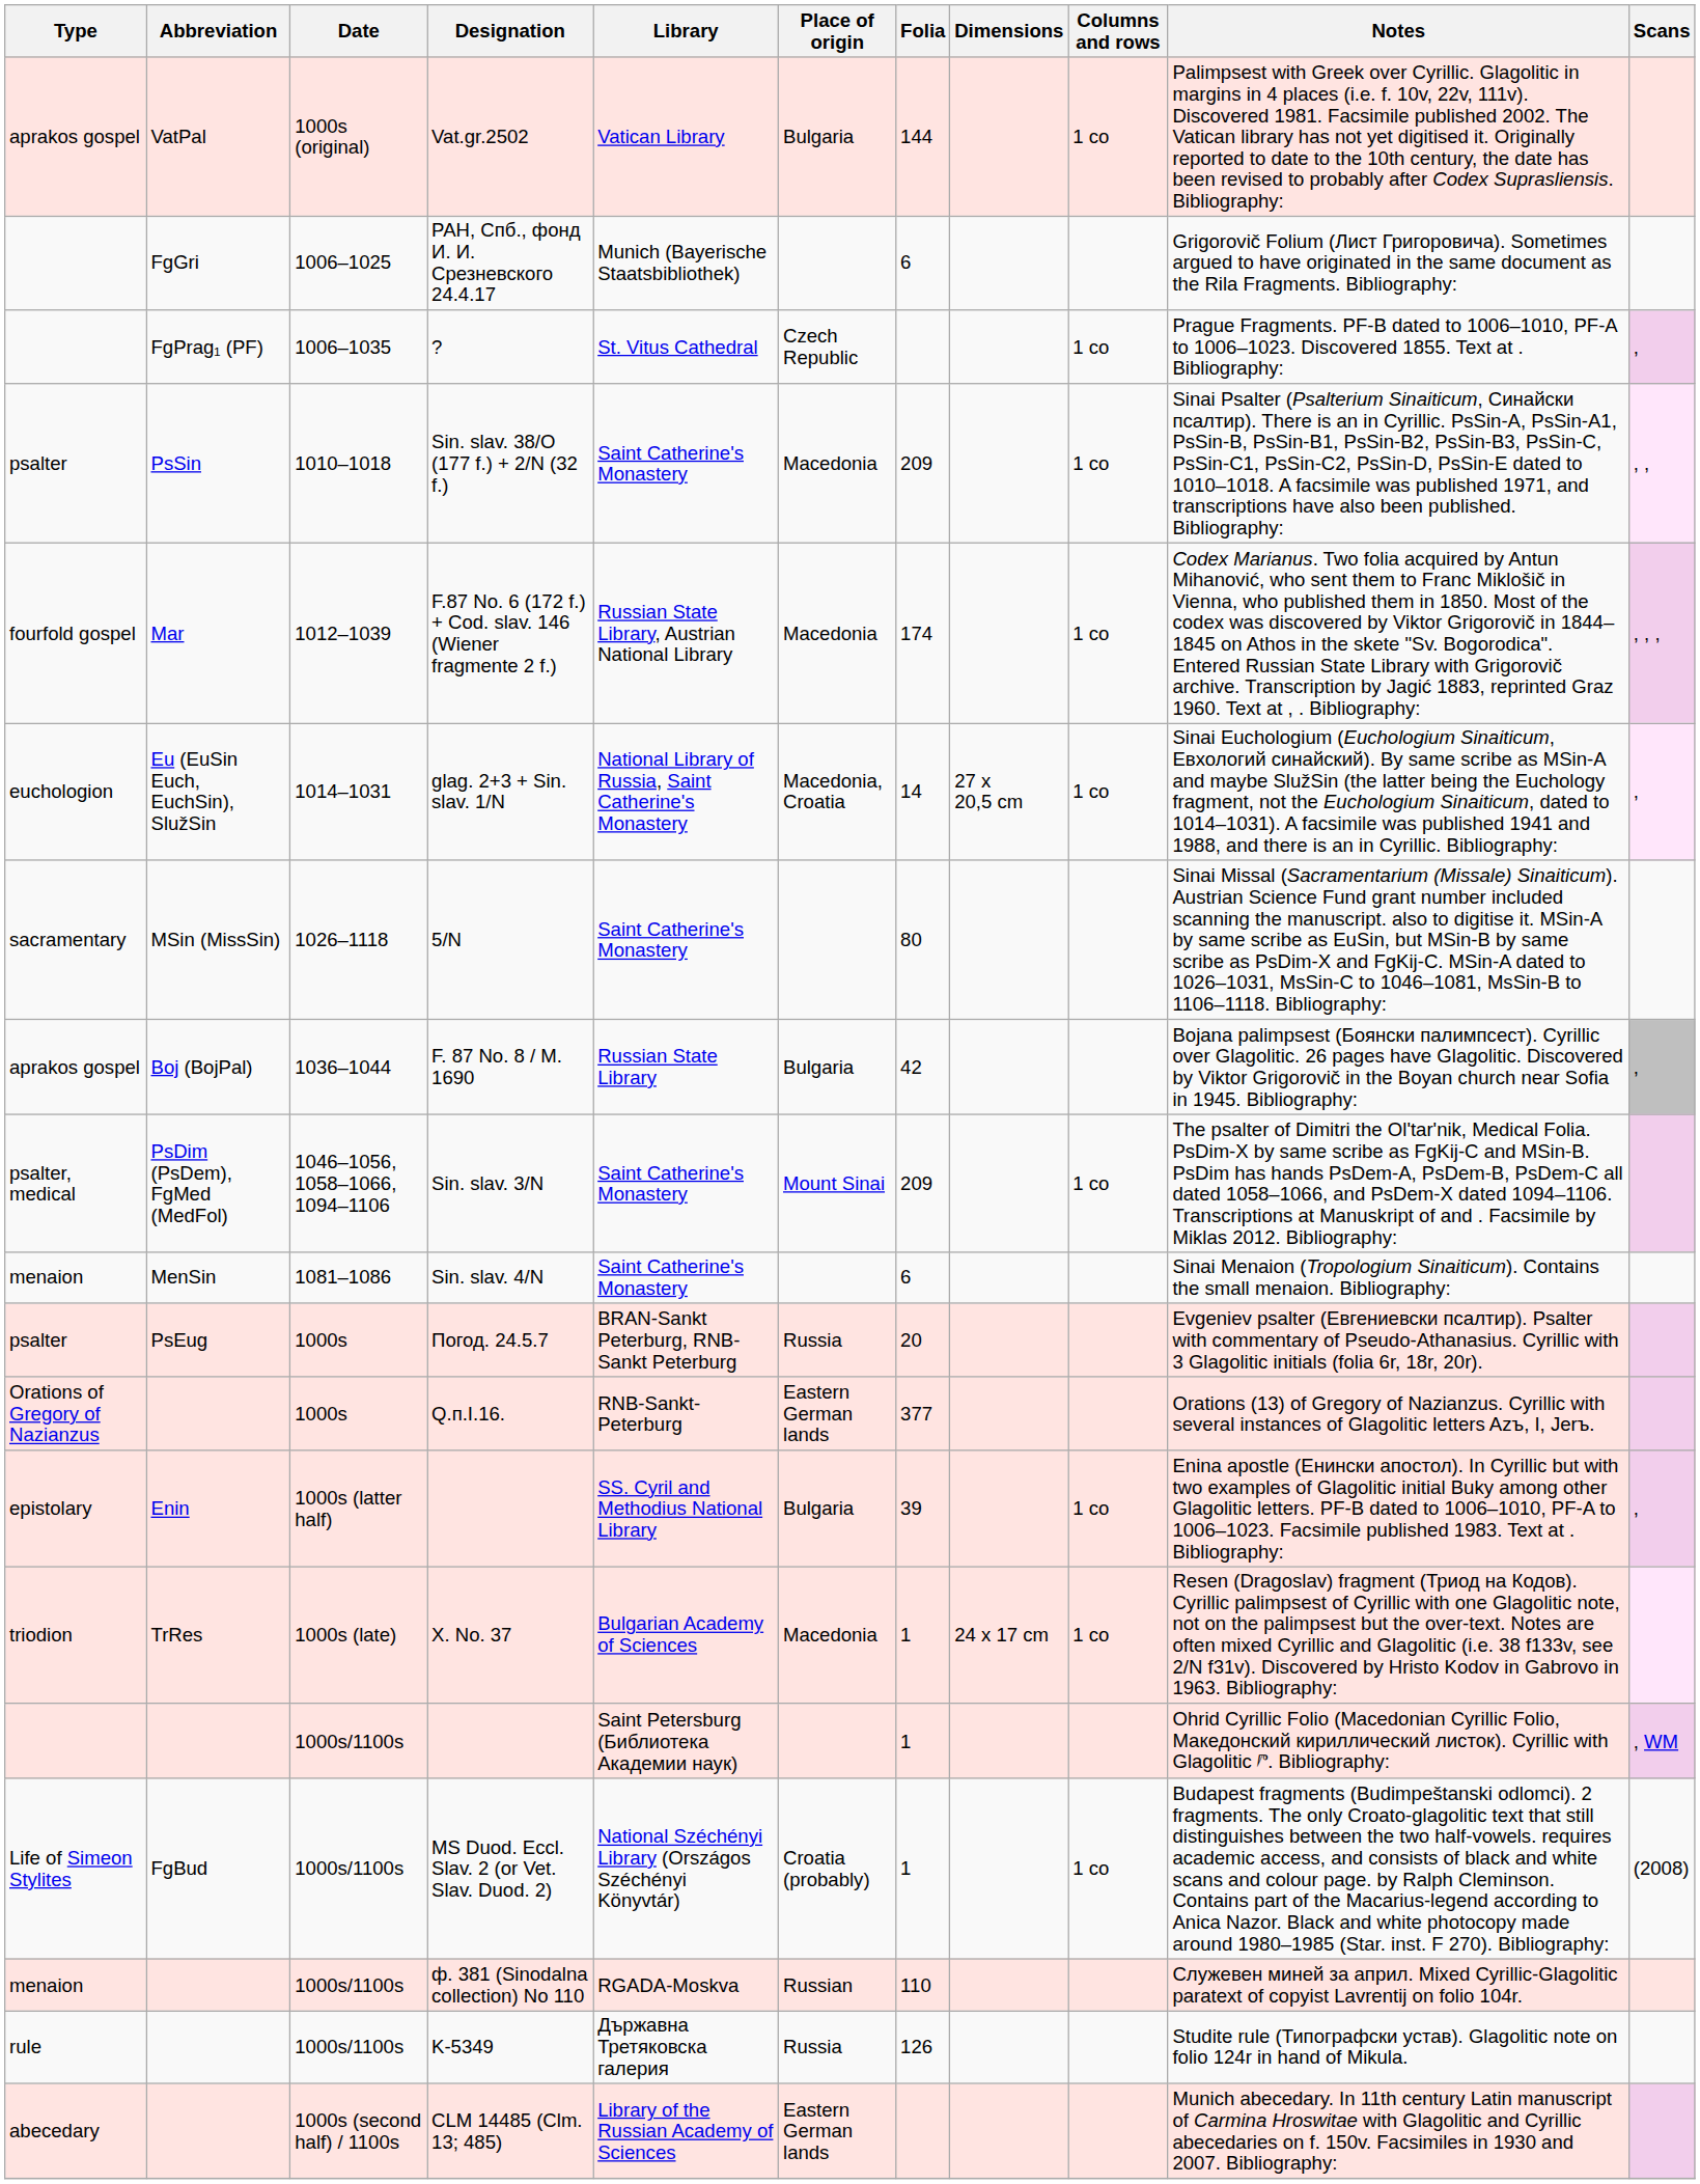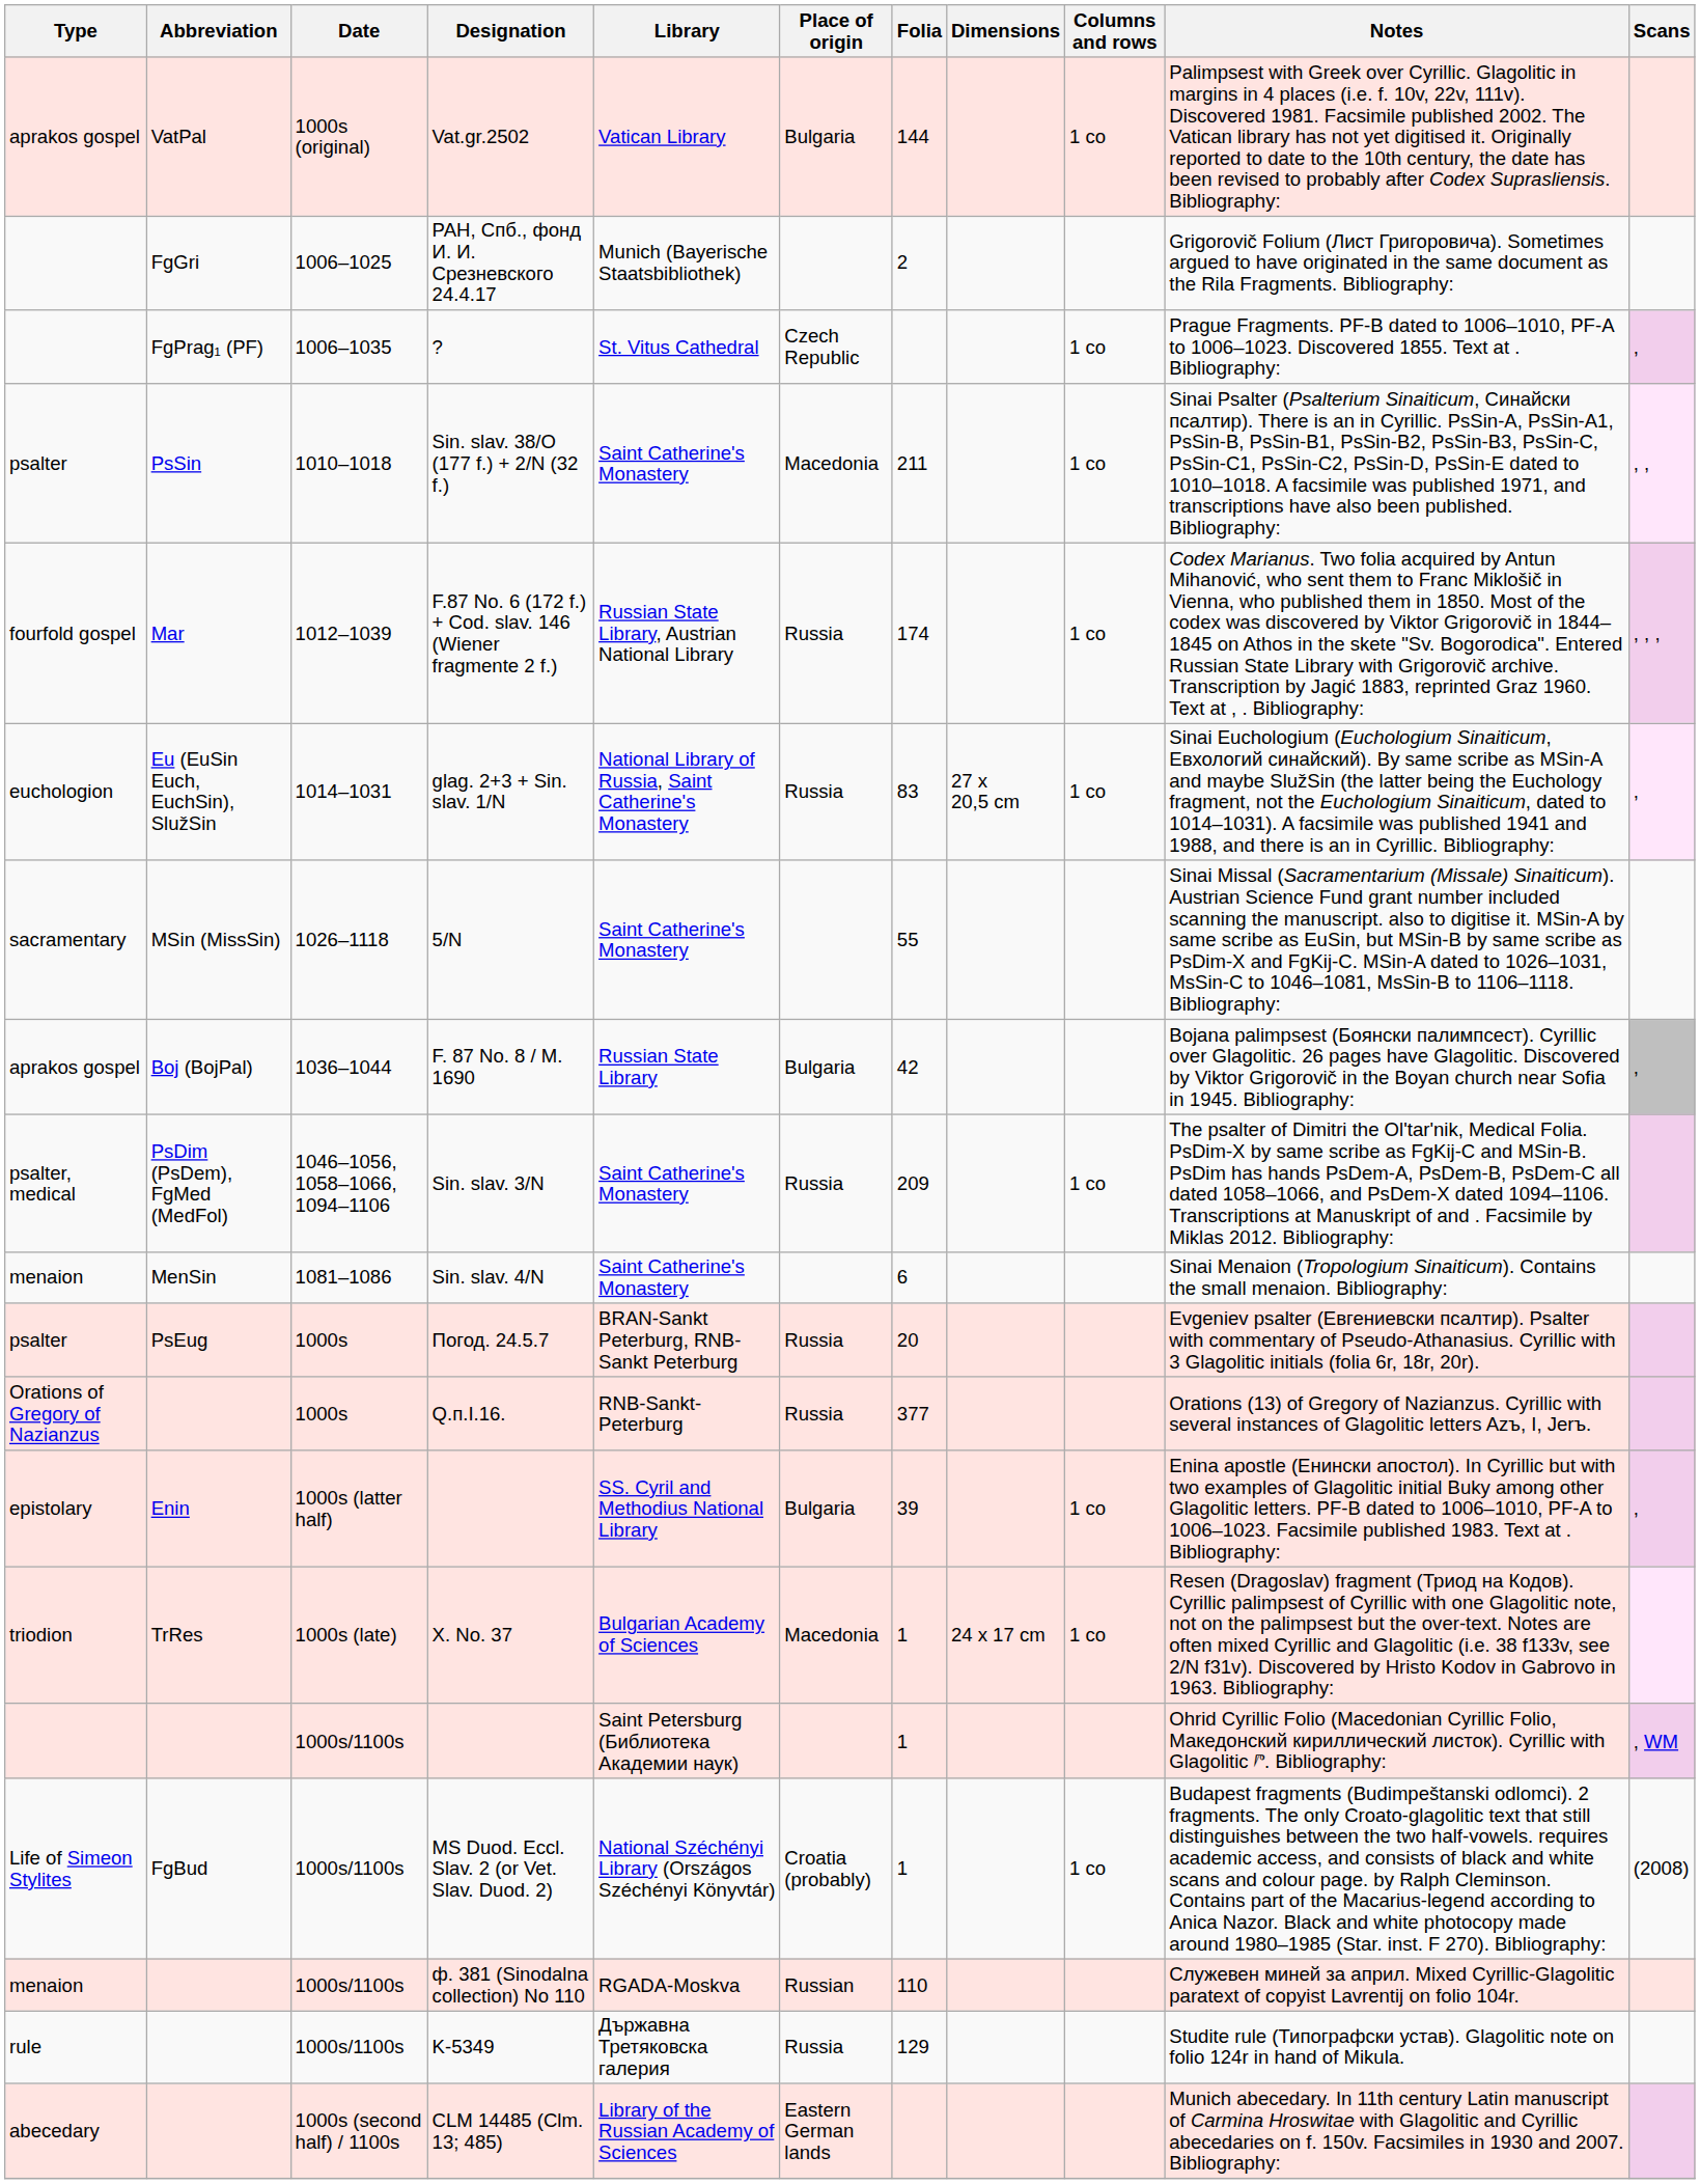 <table class="wikitable sortable" style="width:100%; font-size: 90%;">
 <tr>
 <th>Type</th>
 <th>Abbreviation</th>
 <th>Date</th>
 <th>Designation</th>
 <th>Library</th>
 <th>Place of origin</th>
 <th>Folia</th>
 <th>Dimensions</th>
 <th>Columns and rows</th>
 <th>Notes</th>
 <th>Scans</th>
 </tr>
 <tr bgcolor="MistyRose">
 <td>aprakos gospel</td>
 <td>VatPal</td>
 <td>1000s (original)</td>
 <td>Vat.gr.2502</td>
 <td><a href='#'>Vatican Library</a></td>
 <td>Bulgaria</td>
 <td>144</td>
 <td></td>
 <td>1 co</td>
 <td>Palimpsest with Greek over Cyrillic. Glagolitic in margins in 4 places (i.e. f. 10v, 22v, 111v). Discovered 1981. Facsimile published 2002. The Vatican library has not yet digitised it. Originally reported to date to the 10th century, the date has been revised to probably after <em>Codex Suprasliensis</em>. Bibliography:</td>
 <td></td>
 </tr>
 <tr>
 <td></td>
 <td>FgGri</td>
 <td>1006–1025</td>
 <td>РАН, Спб., фонд И. И. Срезневского 24.4.17</td>
 <td>Munich (Bayerische Staatsbibliothek)</td>
 <td></td>
-<td>6</td>
+<td>2</td>
 <td></td>
 <td></td>
 <td>Grigorovič Folium (Лист Григоровича). Sometimes argued to have originated in the same document as the Rila Fragments. Bibliography:</td>
 <td></td>
 </tr>
 <tr>
 <td></td>
 <td>FgPrag₁ (PF)</td>
 <td>1006–1035</td>
 <td>?</td>
 <td><a href='#'>St. Vitus Cathedral</a></td>
 <td>Czech Republic</td>
 <td></td>
 <td></td>
 <td>1 co</td>
 <td>Prague Fragments. PF-B dated to 1006–1010, PF-A to 1006–1023. Discovered 1855. Text at . Bibliography:</td>
 <td bgcolor=#F2CEEC>, </td>
 </tr>
 <tr>
 <td>psalter</td>
 <td><a href='#'>PsSin</a></td>
 <td>1010–1018</td>
 <td>Sin. slav. 38/O (177 f.) + 2/N (32 f.)</td>
 <td><a href='#'>Saint Catherine's Monastery</a></td>
 <td>Macedonia</td>
-<td>209</td>
+<td>211</td>
 <td></td>
 <td>1 co</td>
 <td>Sinai Psalter (<em>Psalterium Sinaiticum</em>, Синайски псалтир). There is an  in Cyrillic. PsSin-A, PsSin-A1, PsSin-B, PsSin-B1, PsSin-B2, PsSin-B3, PsSin-C, PsSin-C1, PsSin-C2, PsSin-D, PsSin-E dated to 1010–1018. A facsimile was published 1971, and transcriptions have also been published. Bibliography:</td>
 <td bgcolor=#FFE6FB>, , </td>
 </tr>
 <tr>
 <td>fourfold gospel</td>
 <td><a href='#'>Mar</a></td>
 <td>1012–1039</td>
 <td>F.87 No. 6 (172 f.) + Cod. slav. 146 (Wiener fragmente 2 f.)</td>
 <td><a href='#'>Russian State Library</a>, Austrian National Library</td>
-<td>Macedonia</td>
+<td>Russia</td>
 <td>174</td>
 <td></td>
 <td>1 co</td>
 <td><em>Codex Marianus</em>. Two folia acquired by Antun Mihanović, who sent them to Franc Miklošič in Vienna, who published them in 1850. Most of the codex was discovered by Viktor Grigorovič in 1844–1845 on Athos in the skete "Sv. Bogorodica". Entered Russian State Library with Grigorovič archive. Transcription by Jagić 1883, reprinted Graz 1960. Text at , . Bibliography:</td>
 <td bgcolor=#F2CEEC>, , , </td>
 </tr>
 <tr>
 <td>euchologion</td>
 <td><a href='#'>Eu</a> (EuSin Euch, EuchSin), SlužSin</td>
 <td>1014–1031</td>
 <td>glag. 2+3 + Sin. slav. 1/N</td>
 <td><a href='#'>National Library of Russia</a>, <a href='#'>Saint Catherine's Monastery</a></td>
-<td>Macedonia, Croatia</td>
-<td>14</td>
+<td>Russia</td>
+<td>83</td>
 <td>27 x 20,5 cm</td>
 <td>1 co</td>
 <td>Sinai Euchologium (<em>Euchologium Sinaiticum</em>, Евхологий синайский). By same scribe as MSin-A and maybe SlužSin (the latter being the Euchology fragment, not the <em>Euchologium Sinaiticum</em>, dated to 1014–1031). A facsimile was published 1941 and 1988, and there is an  in Cyrillic. Bibliography:</td>
 <td bgcolor=#FFE6FB>, </td>
 </tr>
 <tr>
 <td>sacramentary</td>
 <td>MSin (MissSin)</td>
 <td>1026–1118</td>
 <td>5/N</td>
 <td><a href='#'>Saint Catherine's Monastery</a></td>
 <td></td>
-<td>80</td>
+<td>55</td>
 <td></td>
 <td></td>
 <td>Sinai Missal (<em>Sacramentarium (Missale) Sinaiticum</em>). Austrian Science Fund grant number  included scanning the manuscript.  also to digitise it. MSin-A by same scribe as EuSin, but MSin-B by same scribe as PsDim-X and FgKij-C. MSin-A dated to 1026–1031, MsSin-C to 1046–1081, MsSin-B to 1106–1118. Bibliography:</td>
 <td></td>
 </tr>
 <tr>
 <td>aprakos gospel</td>
 <td><a href='#'>Boj</a> (BojPal)</td>
 <td>1036–1044</td>
 <td>F. 87 No. 8 / M. 1690</td>
 <td><a href='#'>Russian State Library</a></td>
 <td>Bulgaria</td>
 <td>42</td>
 <td></td>
 <td></td>
 <td>Bojana palimpsest (Боянски палимпсест). Cyrillic over Glagolitic. 26 pages have Glagolitic. Discovered by Viktor Grigorovič in the Boyan church near Sofia in 1945. Bibliography:</td>
 <td bgcolor=#BFBFBF>, </td>
 </tr>
 <tr>
 <td>psalter, medical</td>
 <td><a href='#'>PsDim</a> (PsDem), FgMed (MedFol)</td>
 <td>1046–1056, 1058–1066, 1094–1106</td>
 <td>Sin. slav. 3/N</td>
 <td><a href='#'>Saint Catherine's Monastery</a></td>
-<td><a href='#'>Mount Sinai</a></td>
+<td>Russia</td>
 <td>209</td>
 <td></td>
 <td>1 co</td>
 <td>The psalter of Dimitri the Ol'tar'nik, Medical Folia. PsDim-X by same scribe as FgKij-C and MSin-B. PsDim has hands PsDem-A, PsDem-B, PsDem-C all dated 1058–1066, and PsDem-X dated 1094–1106. Transcriptions at Manuskript of  and . Facsimile by Miklas 2012. Bibliography:</td>
 <td bgcolor=#F2CEEC></td>
 </tr>
 <tr>
 <td>menaion</td>
 <td>MenSin</td>
 <td>1081–1086</td>
 <td>Sin. slav. 4/N</td>
 <td><a href='#'>Saint Catherine's Monastery</a></td>
 <td></td>
 <td>6</td>
 <td></td>
 <td></td>
 <td>Sinai Menaion (<em>Tropologium Sinaiticum</em>). Contains the small menaion. Bibliography:</td>
 <td></td>
 </tr>
 <tr bgcolor="MistyRose">
 <td>psalter</td>
 <td>PsEug</td>
 <td>1000s</td>
 <td>Погод. 24.5.7</td>
 <td>BRAN-Sankt Peterburg, RNB-Sankt Peterburg</td>
 <td>Russia</td>
 <td>20</td>
 <td></td>
 <td></td>
 <td>Evgeniev psalter (Eвгениевски псалтир). Psalter with commentary of Pseudo-Athanasius. Cyrillic with 3 Glagolitic initials (folia 6r, 18r, 20r).</td>
 <td bgcolor=#F2CEEC></td>
 </tr>
 <tr bgcolor="MistyRose">
 <td>Orations of <a href='#'>Gregory of Nazianzus</a></td>
 <td></td>
 <td>1000s</td>
 <td>Q.п.I.16.</td>
 <td>RNB-Sankt-Peterburg</td>
-<td>Eastern German lands</td>
+<td>Russia</td>
 <td>377</td>
 <td></td>
 <td></td>
 <td>Orations (13) of Gregory of Nazianzus. Cyrillic with several instances of Glagolitic letters Azъ, I, Jerъ.</td>
 <td bgcolor=#F2CEEC></td>
 </tr>
 <tr bgcolor="MistyRose">
 <td>epistolary</td>
 <td><a href='#'>Enin</a></td>
 <td>1000s (latter half)</td>
 <td></td>
 <td><a href='#'>SS. Cyril and Methodius National Library</a></td>
 <td>Bulgaria</td>
 <td>39</td>
 <td></td>
 <td>1 co</td>
 <td>Enina apostle (Енински апостол). In Cyrillic but with two examples of Glagolitic initial Buky among other Glagolitic letters. PF-B dated to 1006–1010, PF-A to 1006–1023. Facsimile published 1983. Text at . Bibliography:</td>
 <td bgcolor=#F2CEEC>, </td>
 </tr>
 <tr bgcolor="MistyRose">
 <td>triodion</td>
 <td>TrRes</td>
 <td>1000s (late)</td>
 <td>X. No. 37</td>
 <td><a href='#'>Bulgarian Academy of Sciences</a></td>
 <td>Macedonia</td>
 <td>1</td>
 <td>24 x 17 cm</td>
 <td>1 co</td>
 <td>Resen (Dragoslav) fragment (Триод на Кодов). Cyrillic palimpsest of Cyrillic with one Glagolitic note, not on the palimpsest but the over-text. Notes are often mixed Cyrillic and Glagolitic (i.e. 38 f133v, see 2/N f31v). Discovered by Hristo Kodov in Gabrovo in 1963. Bibliography:</td>
 <td bgcolor=#FFE6FB> </td>
 </tr>
 <tr bgcolor="MistyRose">
 <td></td>
 <td></td>
 <td>1000s/1100s</td>
 <td></td>
 <td>Saint Petersburg (Библиотека Академии наук)</td>
 <td></td>
 <td>1</td>
 <td></td>
 <td></td>
 <td>Ohrid Cyrillic Folio (Macedonian Cyrillic Folio, Македонский кириллический листок). Cyrillic with Glagolitic ⱓ. Bibliography:</td>
 <td bgcolor="F2CEEC">, <a href='#'>WM</a></td>
 </tr>
 <tr>
 <td>Life of <a href='#'>Simeon Stylites</a></td>
 <td>FgBud</td>
 <td>1000s/1100s</td>
 <td>MS Duod. Eccl. Slav. 2 (or Vet. Slav. Duod. 2)</td>
 <td><a href='#'>National Széchényi Library</a> (Országos Széchényi Könyvtár)</td>
 <td>Croatia (probably)</td>
 <td>1</td>
 <td></td>
 <td>1 co</td>
 <td>Budapest fragments (Budimpeštanski odlomci). 2 fragments. The only Croato-glagolitic text that still distinguishes between the two half-vowels.  requires academic access, and consists of black and white scans and  colour page.  by Ralph Cleminson. Contains part of the Macarius-legend according to Anica Nazor. Black and white photocopy made around 1980–1985 (Star. inst. F 270). Bibliography:</td>
 <td>  (2008)</td>
 </tr>
 <tr bgcolor="MistyRose">
 <td>menaion</td>
 <td></td>
 <td>1000s/1100s</td>
 <td>ф. 381 (Sinodalna collection) No 110</td>
 <td>RGADA-Moskva</td>
 <td>Russian</td>
 <td>110</td>
 <td></td>
 <td></td>
 <td>Служевен миней за април. Mixed Cyrillic-Glagolitic paratext of copyist Lavrentij on folio 104r.</td>
 <td></td>
 </tr>
 <tr>
 <td>rule</td>
 <td></td>
 <td>1000s/1100s</td>
 <td>K-5349</td>
 <td>Държавна Третяковска галерия</td>
 <td>Russia</td>
-<td>126</td>
+<td>129</td>
 <td></td>
 <td></td>
 <td>Studite rule (Типографски устав). Glagolitic note on folio 124r in hand of Mikula.</td>
 <td></td>
 </tr>
 <tr bgcolor="MistyRose">
 <td>abecedary</td>
 <td></td>
 <td>1000s (second half) / 1100s</td>
 <td>CLM 14485 (Clm. 13; 485)</td>
 <td><a href='#'>Library of the Russian Academy of Sciences</a></td>
 <td>Eastern German lands</td>
 <td></td>
 <td></td>
 <td></td>
 <td>Munich abecedary. In 11th century Latin manuscript of <em>Carmina Hroswitae</em> with Glagolitic and Cyrillic abecedaries on f. 150v. Facsimiles in 1930 and 2007. Bibliography:</td>
 <td bgcolor=#F2CEEC></td>
 </tr>
 <tr>
 </tr>
 </table>
